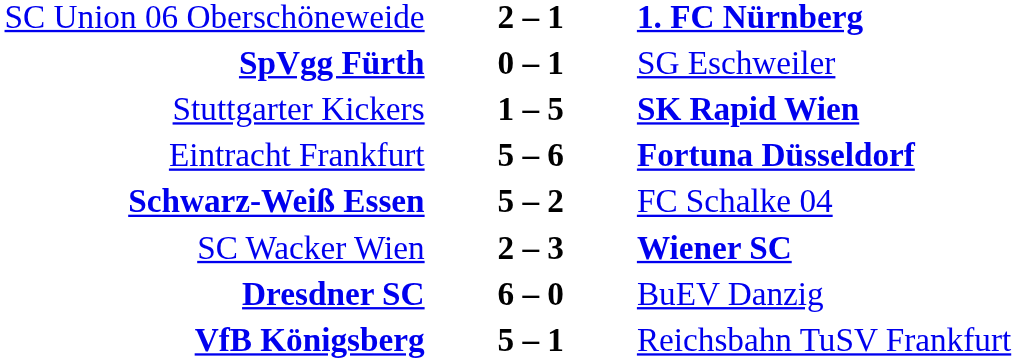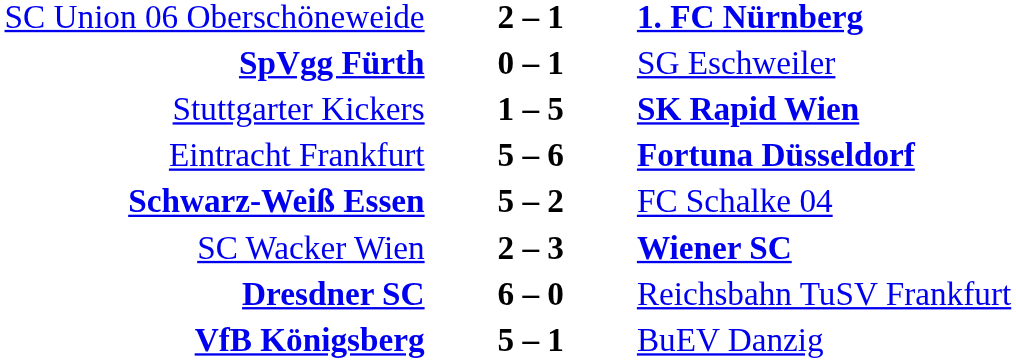 <table width=100% cellspacing=1>
 <tr>
 <th width=25%></th>
 <th width=10%></th>
 <th width=25%></th>
 <th></th>
 </tr>
 <tr style=font-size:90%>
 <td align=right><a href='#'>SC Union 06 Oberschöneweide</a></td>
 <td align=center><strong>2 – 1</strong></td>
 <td><strong><a href='#'>1. FC Nürnberg</a></strong></td>
 </tr>
 <tr style=font-size:90%>
 <td align=right><strong><a href='#'>SpVgg Fürth</a></strong></td>
 <td align=center><strong>0 – 1</strong></td>
 <td><a href='#'>SG Eschweiler</a></td>
 </tr>
 <tr style=font-size:90%>
 <td align=right><a href='#'>Stuttgarter Kickers</a></td>
 <td align=center><strong>1 – 5</strong></td>
 <td><strong><a href='#'>SK Rapid Wien</a></strong></td>
 </tr>
 <tr style=font-size:90%>
 <td align=right><a href='#'>Eintracht Frankfurt</a></td>
 <td align=center><strong>5 – 6</strong></td>
 <td><strong><a href='#'>Fortuna Düsseldorf</a></strong></td>
 </tr>
 <tr style=font-size:90%>
 <td align=right><strong><a href='#'>Schwarz-Weiß Essen</a></strong></td>
 <td align=center><strong>5 – 2</strong></td>
 <td><a href='#'>FC Schalke 04</a></td>
 </tr>
 <tr style=font-size:90%>
 <td align=right><a href='#'>SC Wacker Wien</a></td>
 <td align=center><strong>2 – 3</strong></td>
 <td><strong><a href='#'>Wiener SC</a></strong></td>
 </tr>
 <tr style=font-size:90%>
 <td align=right><strong><a href='#'>Dresdner SC</a></strong></td>
 <td align=center><strong>6 – 0</strong></td>
-<td><a href='#'>BuEV Danzig</a></td>
+<td><a href='#'>Reichsbahn TuSV Frankfurt</a></td>
 </tr>
 <tr style=font-size:90%>
 <td align=right><strong><a href='#'>VfB Königsberg</a></strong></td>
 <td align=center><strong>5 – 1</strong></td>
-<td><a href='#'>Reichsbahn TuSV Frankfurt</a></td>
+<td><a href='#'>BuEV Danzig</a></td>
 </tr>
 </table>
